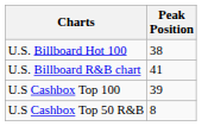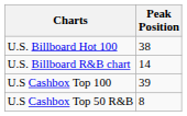 <table class="wikitable sortable">
 <tr>
 <th>Charts</th>
 <th>Peak<br>Position</th>
 </tr>
 <tr>
 <td>U.S. <a href='#'>Billboard Hot 100</a></td>
 <td>38</td>
 </tr>
 <tr>
 <td>U.S. <a href='#'>Billboard R&B chart</a></td>
-<td>41</td>
+<td>14</td>
 </tr>
 <tr>
 <td>U.S <a href='#'>Cashbox</a> Top 100</td>
 <td>39</td>
 </tr>
 <tr>
 <td>U.S <a href='#'>Cashbox</a> Top 50 R&B</td>
 <td>8</td>
 </tr>
 </table>
